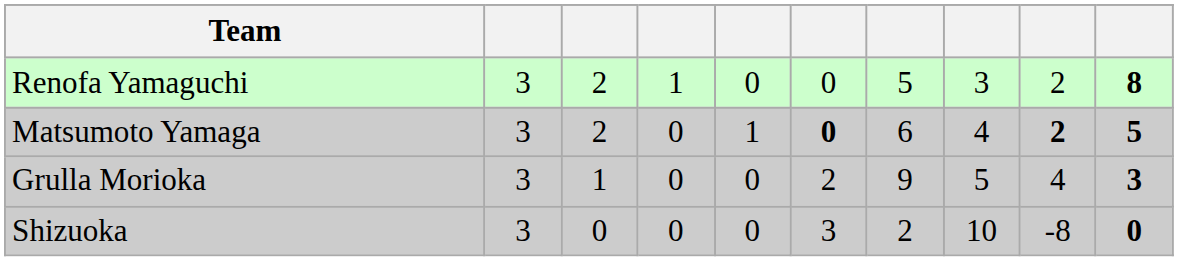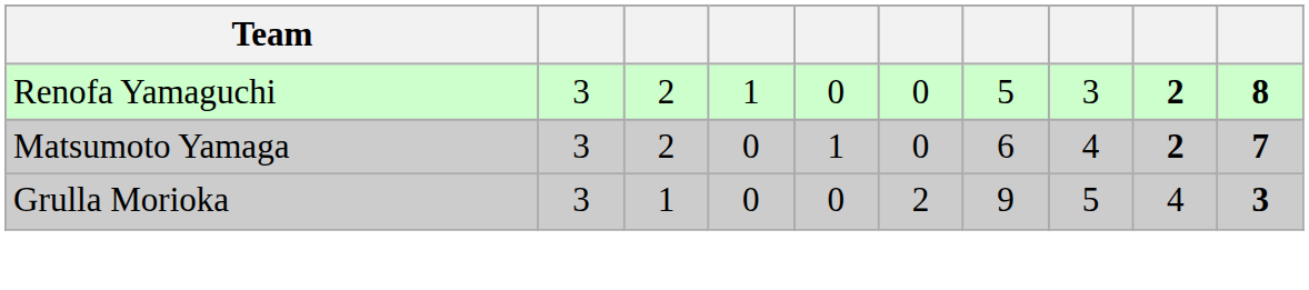 <table class="wikitable" style="text-align: center">
 <tr style="line-height:1.25em">
 <th style="width:15em">Team</th>
 <th style="width:2em"><br></th>
 <th style="width:2em"><br></th>
 <th style="width:2em"><br></th>
 <th style="width:2em"><br></th>
 <th style="width:2em"><br></th>
 <th style="width:2em"><br></th>
 <th style="width:2em"><br></th>
 <th style="width:2em"><br></th>
 <th style="width:2em"><br></th>
 </tr>
 <tr bgcolor="#ccffcc">
 <td align="left">Renofa Yamaguchi</td>
 <td>3</td>
 <td>2</td>
 <td>1</td>
 <td>0</td>
 <td>0</td>
 <td>5</td>
 <td>3</td>
-<td>2</td>
+<td><strong>2</strong></td>
 <td><strong>8</strong></td>
 </tr>
 <tr bgcolor="#cccccc">
 <td align="left">Matsumoto Yamaga</td>
 <td>3</td>
 <td>2</td>
 <td>0</td>
 <td>1</td>
-<td><strong>0</strong></td>
+<td>0</td>
 <td>6</td>
 <td>4</td>
 <td><strong>2</strong></td>
-<td><strong>5</strong></td>
+<td><strong>7</strong></td>
 </tr>
 <tr bgcolor="#cccccc">
 <td align="left">Grulla Morioka</td>
 <td>3</td>
 <td>1</td>
 <td>0</td>
 <td>0</td>
 <td>2</td>
 <td>9</td>
 <td>5</td>
 <td>4</td>
 <td><strong>3</strong></td>
 </tr>
-<tr bgcolor="#cccccc">
-<td align="left">Shizuoka</td>
-<td>3</td>
-<td>0</td>
-<td>0</td>
-<td>0</td>
-<td>3</td>
-<td>2</td>
-<td>10</td>
-<td>-8</td>
-<td><strong>0</strong></td>
-</tr>
 </table>
